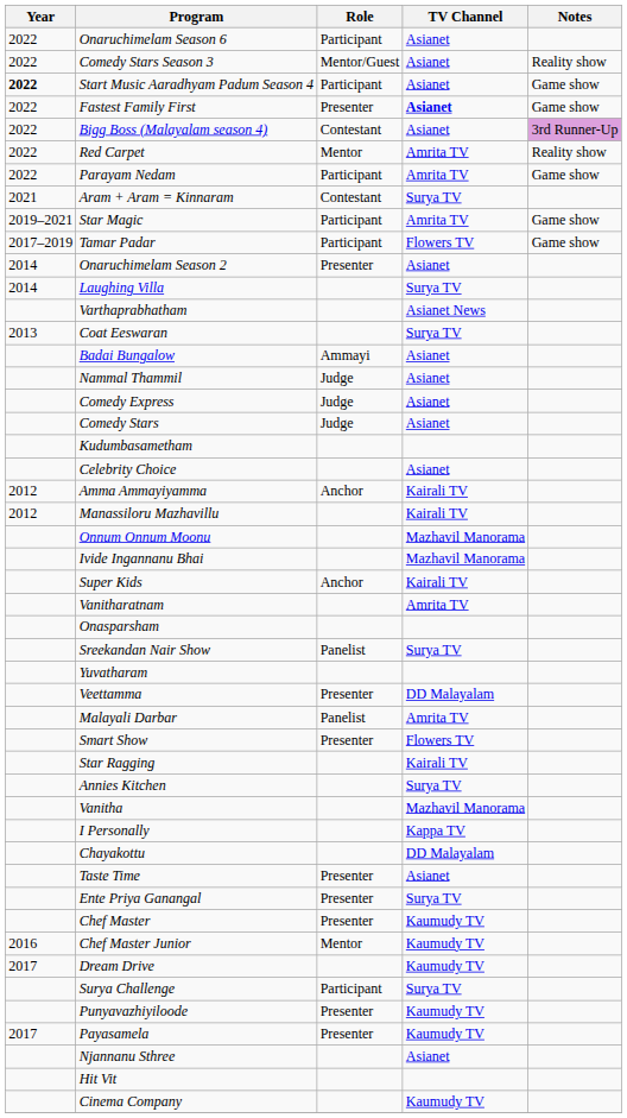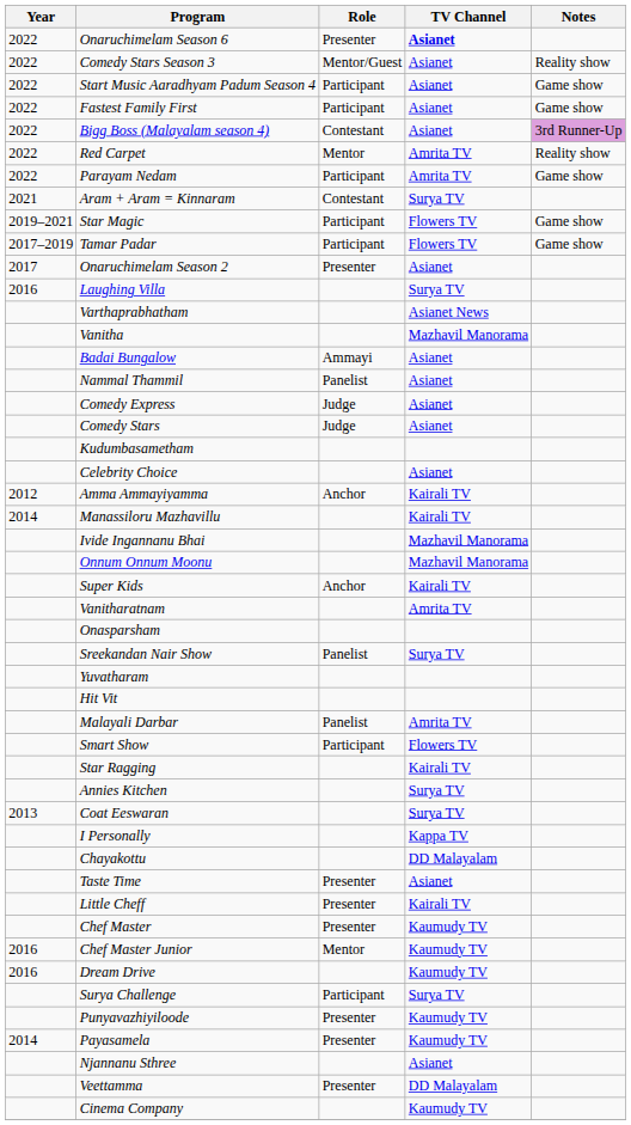 <table class="wikitable sortable">
 <tr style="background:#ccc; text-align:center;">
 <th>Year</th>
 <th>Program</th>
 <th>Role</th>
 <th>TV Channel</th>
 <th>Notes</th>
 </tr>
 <tr>
 <td>2022</td>
 <td><em>Onaruchimelam Season 6</em></td>
-<td>Participant</td>
-<td><a href='#'>Asianet</a></td>
+<td>Presenter</td>
+<td><strong><a href='#'>Asianet</a></strong></td>
 <td></td>
 </tr>
 <tr>
 <td>2022</td>
 <td><em>Comedy Stars Season 3</em></td>
 <td>Mentor/Guest</td>
 <td><a href='#'>Asianet</a></td>
 <td>Reality show</td>
 </tr>
 <tr>
-<td><strong>2022</strong></td>
+<td>2022</td>
 <td><em>Start Music Aaradhyam Padum Season 4</em></td>
 <td>Participant</td>
 <td><a href='#'>Asianet</a></td>
 <td>Game show</td>
 </tr>
 <tr>
 <td>2022</td>
 <td><em>Fastest Family First</em></td>
-<td>Presenter</td>
-<td><strong><a href='#'>Asianet</a></strong></td>
+<td>Participant</td>
+<td><a href='#'>Asianet</a></td>
 <td>Game show</td>
 </tr>
 <tr>
 <td>2022</td>
 <td><em><a href='#'>Bigg Boss (Malayalam season 4)</a></em></td>
 <td>Contestant</td>
 <td><a href='#'>Asianet</a></td>
 <td style="background:#DDA0DD;">3rd Runner-Up</td>
 </tr>
 <tr>
 <td>2022</td>
 <td><em>Red Carpet</em></td>
 <td>Mentor</td>
 <td><a href='#'>Amrita TV</a></td>
 <td>Reality show</td>
 </tr>
 <tr>
 <td>2022</td>
 <td><em>Parayam Nedam</em></td>
 <td>Participant</td>
 <td><a href='#'>Amrita TV</a></td>
 <td>Game show</td>
 </tr>
 <tr>
 <td>2021</td>
 <td><em>Aram + Aram = Kinnaram</em></td>
 <td>Contestant</td>
 <td><a href='#'>Surya TV</a></td>
 <td></td>
 </tr>
 <tr>
 <td>2019–2021</td>
 <td><em> Star Magic</em></td>
 <td>Participant</td>
-<td><a href='#'>Amrita TV</a></td>
+<td><a href='#'>Flowers TV</a></td>
 <td>Game show</td>
 </tr>
 <tr>
 <td>2017–2019</td>
 <td><em>Tamar Padar</em></td>
 <td>Participant</td>
 <td><a href='#'>Flowers TV</a></td>
 <td>Game show</td>
 </tr>
 <tr>
-<td>2014</td>
+<td>2017</td>
 <td><em>Onaruchimelam Season 2</em></td>
 <td>Presenter</td>
 <td><a href='#'>Asianet</a></td>
 <td></td>
 </tr>
 <tr>
-<td>2014</td>
+<td>2016</td>
 <td><em><a href='#'>Laughing Villa</a></em></td>
 <td></td>
 <td><a href='#'>Surya TV</a></td>
 <td></td>
 </tr>
 <tr>
 <td></td>
 <td><em>Varthaprabhatham</em></td>
 <td></td>
 <td><a href='#'>Asianet News</a></td>
 <td></td>
 </tr>
 <tr>
-<td>2013</td>
-<td><em>Coat Eeswaran</em></td>
 <td></td>
-<td><a href='#'>Surya TV</a></td>
+<td><em>Vanitha</em></td>
+<td></td>
+<td><a href='#'>Mazhavil Manorama</a></td>
 <td></td>
 </tr>
 <tr>
 <td></td>
 <td><em><a href='#'>Badai Bungalow</a></em></td>
 <td>Ammayi</td>
 <td><a href='#'>Asianet</a></td>
 <td></td>
 </tr>
 <tr>
 <td></td>
 <td><em>Nammal Thammil</em></td>
-<td>Judge</td>
+<td>Panelist</td>
 <td><a href='#'>Asianet</a></td>
 <td></td>
 </tr>
 <tr>
 <td></td>
 <td><em>Comedy Express</em></td>
 <td>Judge</td>
 <td><a href='#'>Asianet</a></td>
 <td></td>
 </tr>
 <tr>
 <td></td>
 <td><em>Comedy Stars</em></td>
 <td>Judge</td>
 <td><a href='#'>Asianet</a></td>
 <td></td>
 </tr>
 <tr>
 <td></td>
 <td><em>Kudumbasametham</em></td>
 <td></td>
 <td></td>
 <td></td>
 </tr>
 <tr>
 <td></td>
 <td><em>Celebrity Choice</em></td>
 <td></td>
 <td><a href='#'>Asianet</a></td>
 <td></td>
 </tr>
 <tr>
 <td>2012</td>
 <td><em>Amma Ammayiyamma</em></td>
 <td>Anchor</td>
 <td><a href='#'>Kairali TV</a></td>
 <td></td>
 </tr>
 <tr>
-<td>2012</td>
+<td>2014</td>
 <td><em>Manassiloru Mazhavillu</em></td>
 <td></td>
 <td><a href='#'>Kairali TV</a></td>
 <td></td>
 </tr>
 <tr>
 <td></td>
-<td><em><a href='#'>Onnum Onnum Moonu</a></em></td>
+<td><em>Ivide Ingannanu Bhai</em></td>
 <td></td>
 <td><a href='#'>Mazhavil Manorama</a></td>
 <td></td>
 </tr>
 <tr>
 <td></td>
-<td><em>Ivide Ingannanu Bhai</em></td>
+<td><em><a href='#'>Onnum Onnum Moonu</a></em></td>
 <td></td>
 <td><a href='#'>Mazhavil Manorama</a></td>
 <td></td>
 </tr>
 <tr>
 <td></td>
 <td><em>Super Kids</em></td>
 <td>Anchor</td>
 <td><a href='#'>Kairali TV</a></td>
 <td></td>
 </tr>
 <tr>
 <td></td>
 <td><em>Vanitharatnam</em></td>
 <td></td>
 <td><a href='#'>Amrita TV</a></td>
 <td></td>
 </tr>
 <tr>
 <td></td>
 <td><em>Onasparsham</em></td>
 <td></td>
 <td></td>
 <td></td>
 </tr>
 <tr>
 <td></td>
 <td><em>Sreekandan Nair Show</em></td>
 <td>Panelist</td>
 <td><a href='#'>Surya TV</a></td>
 <td></td>
 </tr>
 <tr>
 <td></td>
 <td><em>Yuvatharam</em></td>
 <td></td>
 <td></td>
 <td></td>
 </tr>
 <tr>
 <td></td>
-<td><em>Veettamma</em></td>
-<td>Presenter</td>
-<td><a href='#'>DD Malayalam</a></td>
+<td><em>Hit Vit</em></td>
+<td></td>
+<td></td>
 <td></td>
 </tr>
 <tr>
 <td></td>
 <td><em>Malayali Darbar</em></td>
 <td>Panelist</td>
 <td><a href='#'>Amrita TV</a></td>
 <td></td>
 </tr>
 <tr>
 <td></td>
 <td><em>Smart Show</em></td>
-<td>Presenter</td>
+<td>Participant</td>
 <td><a href='#'>Flowers TV</a></td>
 <td></td>
 </tr>
 <tr>
 <td></td>
 <td><em>Star Ragging</em></td>
 <td></td>
 <td><a href='#'>Kairali TV</a></td>
 <td></td>
 </tr>
 <tr>
 <td></td>
 <td><em>Annies Kitchen</em></td>
 <td></td>
 <td><a href='#'>Surya TV</a></td>
 <td></td>
 </tr>
 <tr>
+<td>2013</td>
+<td><em>Coat Eeswaran</em></td>
 <td></td>
-<td><em>Vanitha</em></td>
-<td></td>
-<td><a href='#'>Mazhavil Manorama</a></td>
+<td><a href='#'>Surya TV</a></td>
 <td></td>
 </tr>
 <tr>
 <td></td>
 <td><em>I Personally</em></td>
 <td></td>
 <td><a href='#'>Kappa TV</a></td>
 <td></td>
 </tr>
 <tr>
 <td></td>
 <td><em>Chayakottu</em></td>
 <td></td>
 <td><a href='#'>DD Malayalam</a></td>
 <td></td>
 </tr>
 <tr>
 <td></td>
 <td><em>Taste Time</em></td>
 <td>Presenter</td>
 <td><a href='#'>Asianet</a></td>
 <td></td>
 </tr>
 <tr>
 <td></td>
-<td><em>Ente Priya Ganangal</em></td>
+<td><em>Little Cheff</em></td>
 <td>Presenter</td>
-<td><a href='#'>Surya TV</a></td>
+<td><a href='#'>Kairali TV</a></td>
 <td></td>
 </tr>
 <tr>
 <td></td>
 <td><em>Chef Master</em></td>
 <td>Presenter</td>
 <td><a href='#'>Kaumudy TV</a></td>
 <td></td>
 </tr>
 <tr>
 <td>2016</td>
 <td><em>Chef Master Junior</em></td>
 <td>Mentor</td>
 <td><a href='#'>Kaumudy TV</a></td>
 <td></td>
 </tr>
 <tr>
-<td>2017</td>
+<td>2016</td>
 <td><em>Dream Drive</em></td>
 <td></td>
 <td><a href='#'>Kaumudy TV</a></td>
 <td></td>
 </tr>
 <tr>
 <td></td>
 <td><em>Surya Challenge</em></td>
 <td>Participant</td>
 <td><a href='#'>Surya TV</a></td>
 <td></td>
 </tr>
 <tr>
 <td></td>
 <td><em>Punyavazhiyiloode</em></td>
 <td>Presenter</td>
 <td><a href='#'>Kaumudy TV</a></td>
 <td></td>
 </tr>
 <tr>
-<td>2017</td>
+<td>2014</td>
 <td><em>Payasamela</em></td>
 <td>Presenter</td>
 <td><a href='#'>Kaumudy TV</a></td>
 <td></td>
 </tr>
 <tr>
 <td></td>
 <td><em>Njannanu Sthree</em></td>
 <td></td>
 <td><a href='#'>Asianet</a></td>
 <td></td>
 </tr>
 <tr>
 <td></td>
-<td><em>Hit Vit</em></td>
-<td></td>
-<td></td>
+<td><em>Veettamma</em></td>
+<td>Presenter</td>
+<td><a href='#'>DD Malayalam</a></td>
 <td></td>
 </tr>
 <tr>
 <td></td>
 <td><em>Cinema Company</em></td>
 <td></td>
 <td><a href='#'>Kaumudy TV</a></td>
 <td></td>
 </tr>
 <tr>
 </tr>
 </table>
